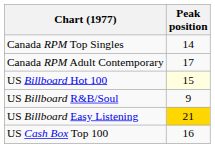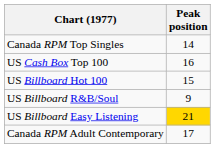 <table class="wikitable sortable">
 <tr>
 <th>Chart (1977)</th>
 <th>Peak<br>position</th>
 </tr>
 <tr>
 <td>Canada <em>RPM</em> Top Singles</td>
 <td style="text-align:center;">14</td>
 </tr>
 <tr>
-<td>Canada <em>RPM</em> Adult Contemporary</td>
-<td style="text-align:center;">17</td>
+<td>US <a href='#'><em>Cash Box</em></a> Top 100</td>
+<td align="center">16</td>
 </tr>
 <tr>
 <td>US <a href='#'><em>Billboard</em> Hot 100</a></td>
-<td style="background: lightyellow; text-align:center;">15</td>
+<td style="text-align:center;">15</td>
 </tr>
 <tr>
 <td>US <em>Billboard</em> <a href='#'>R&B/Soul</a></td>
 <td style="text-align:center;">9</td>
 </tr>
 <tr>
 <td>US <em>Billboard</em> <a href='#'>Easy Listening</a></td>
 <td style="background: gold; text-align:center;">21</td>
 </tr>
 <tr>
-<td>US <a href='#'><em>Cash Box</em></a> Top 100</td>
-<td align="center">16</td>
+<td>Canada <em>RPM</em> Adult Contemporary</td>
+<td style="text-align:center;">17</td>
 </tr>
 </table>
